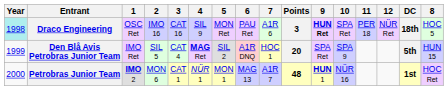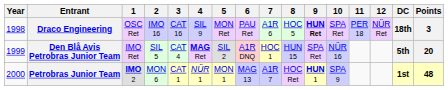 <table class="wikitable" style="text-align:center; font-size:85%">
 <tr>
 <th>Year</th>
 <th>Entrant</th>
 <th>1</th>
 <th>2</th>
 <th>3</th>
 <th>4</th>
 <th>5</th>
 <th>6</th>
 <th>7</th>
-<th>Points</th>
+<th>8</th>
 <th>9</th>
 <th>10</th>
 <th>11</th>
 <th>12</th>
 <th>DC</th>
-<th>8</th>
+<th>Points</th>
 </tr>
 <tr>
-<td style="background: paleturquoise;"><a href='#'>1998</a></td>
+<td><a href='#'>1998</a></td>
 <th nowrap><a href='#'>Draco Engineering</a></th>
 <td style="background:#EFCFFF;"><a href='#'>OSC</a><br><small>Ret</small></td>
 <td style="background:#CFCFFF;"><a href='#'>IMO</a><br><small>16</small></td>
 <td style="background:#CFCFFF;"><a href='#'>CAT</a><br><small>16</small></td>
 <td style="background:#CFCFFF;"><a href='#'>SIL</a><br><small>9</small></td>
 <td style="background:#EFCFFF;"><a href='#'>MON</a><br><small>Ret</small></td>
 <td style="background:#EFCFFF;"><a href='#'>PAU</a><br><small>Ret</small></td>
 <td style="background:#DFFFDF;"><a href='#'>A1R</a><br><small>6</small></td>
-<th>3</th>
+<td style="background:#DFFFDF;"><a href='#'>HOC</a><br><small>5</small></td>
 <td style="background:#EFCFFF;"><strong><a href='#'>HUN</a><br><small>Ret</small></strong></td>
 <td style="background:#EFCFFF;"><a href='#'>SPA</a><br><small>Ret</small></td>
 <td style="background:#CFCFFF;"><a href='#'>PER</a><br><small>18</small></td>
 <td style="background:#EFCFFF;"><a href='#'>NÜR</a><br><small>Ret</small></td>
 <th>18th</th>
-<td style="background:#DFFFDF;"><a href='#'>HOC</a><br><small>5</small></td>
+<th>3</th>
 </tr>
 <tr>
 <td><a href='#'>1999</a></td>
 <th nowrap><a href='#'>Den Blå Avis</a> <br> <a href='#'>Petrobras Junior Team</a></th>
 <td style="background:#EFCFFF;"><a href='#'>IMO</a><br><small>Ret</small></td>
 <td style="background:#DFFFDF;"><a href='#'>SIL</a><br><small>5</small></td>
 <td style="background:#DFFFDF;"><a href='#'>CAT</a><br><small>4</small></td>
 <td style="background:#EFCFFF;"><strong><a href='#'>MAG</a></strong><br><small>Ret</small></td>
 <td style="background:#DFDFDF;"><a href='#'>SIL</a><br><small>2</small></td>
 <td style="background:#FFCFCF;"><a href='#'>A1R</a><br><small>DNQ</small></td>
 <td style="background:#FFFFBF;"><a href='#'>HOC</a><br><small>1</small></td>
-<th>20</th>
+<td style="background:#CFCFFF;"><a href='#'>HUN</a><br><small>15</small></td>
 <td style="background:#EFCFFF;"><a href='#'>SPA</a><br><small>Ret</small></td>
-<td style="background:#CFCFFF;"><a href='#'>SPA</a><br><small>9</small></td>
+<td style="background:#CFCFFF;"><a href='#'>NÜR</a><br><small>16</small></td>
 <td></td>
 <td></td>
 <th>5th</th>
-<td style="background:#CFCFFF;"><a href='#'>HUN</a><br><small>15</small></td>
+<th>20</th>
 </tr>
 <tr>
 <td><a href='#'>2000</a></td>
 <th nowrap><a href='#'>Petrobras Junior Team</a></th>
 <td style="background:#DFDFDF;"><strong><a href='#'>IMO</a></strong><br><small>2</small></td>
 <td style="background:#DFFFDF;"><a href='#'>MON</a><br><small>6</small></td>
 <td style="background:#FFFFBF;"><a href='#'>CAT</a><br><small>1</small></td>
 <td style="background:#FFFFBF;"><em><a href='#'>NÜR</a></em><br><small>1</small></td>
 <td style="background:#FFFFBF;"><a href='#'>MON</a><br><small>1</small></td>
 <td style="background:#CFCFFF;"><a href='#'>MAG</a><br><small>13</small></td>
 <td style="background:#CFCFFF;"><a href='#'>A1R</a><br><small>7</small></td>
-<td style="background:#FFFFBF;"><strong>48</strong></td>
+<td style="background:#EFCFFF;"><a href='#'>HOC</a><br><small>Ret</small></td>
 <td style="background:#FFFFBF;"><strong><a href='#'>HUN</a></strong><br><small>1</small></td>
-<td style="background:#CFCFFF;"><a href='#'>NÜR</a><br><small>16</small></td>
+<td style="background:#CFCFFF;"><a href='#'>SPA</a><br><small>9</small></td>
 <td></td>
 <td></td>
 <td style="background:#FFFFBF;"><strong>1st</strong></td>
-<td style="background:#EFCFFF;"><a href='#'>HOC</a><br><small>Ret</small></td>
+<td style="background:#FFFFBF;"><strong>48</strong></td>
 </tr>
 </table>
